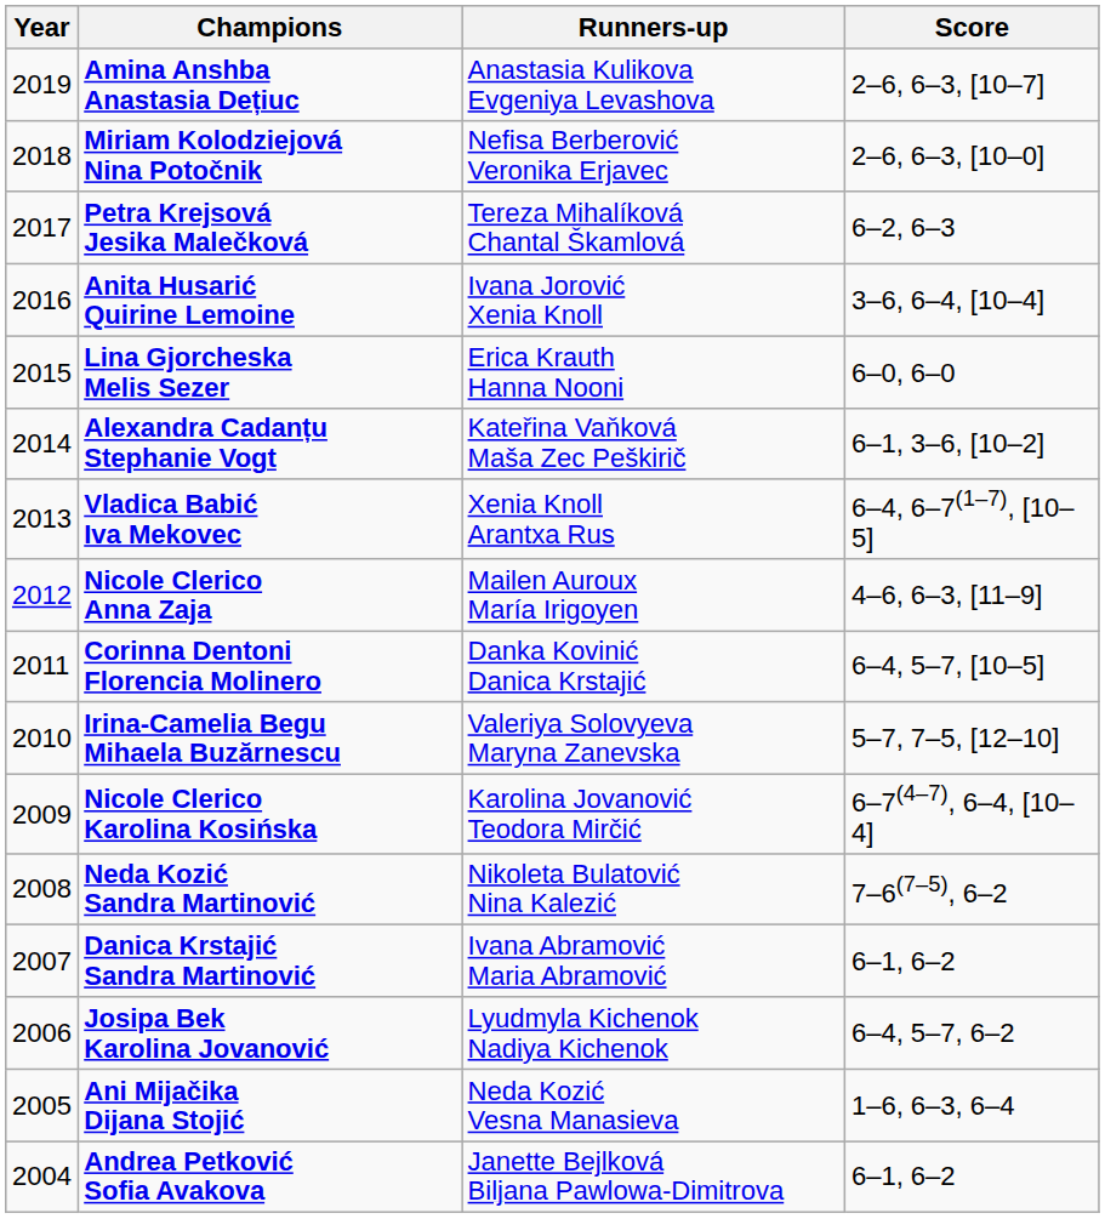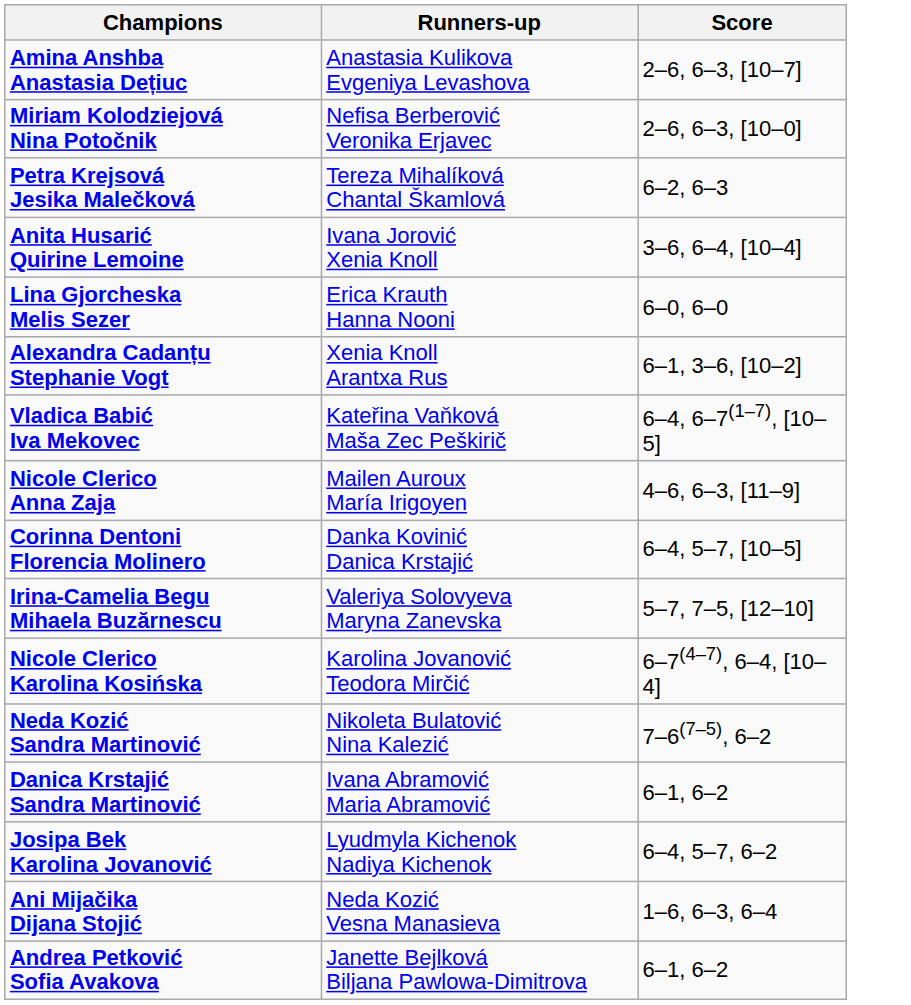 <table class="wikitable" style="font-size:90%">
 <tr>
-<th>Year</th>
 <th width="200">Champions</th>
 <th width="200">Runners-up</th>
 <th width="130">Score</th>
 </tr>
 <tr>
-<td>2019</td>
 <td><strong> <a href='#'>Amina Anshba</a> <br>  <a href='#'>Anastasia Dețiuc</a></strong></td>
 <td> <a href='#'>Anastasia Kulikova</a> <br>  <a href='#'>Evgeniya Levashova</a></td>
 <td>2–6, 6–3, [10–7]</td>
 </tr>
 <tr>
-<td>2018</td>
 <td><strong> <a href='#'>Miriam Kolodziejová</a> <br>  <a href='#'>Nina Potočnik</a></strong></td>
 <td> <a href='#'>Nefisa Berberović</a> <br>  <a href='#'>Veronika Erjavec</a></td>
 <td>2–6, 6–3, [10–0]</td>
 </tr>
 <tr>
-<td>2017</td>
 <td><strong> <a href='#'>Petra Krejsová</a> <br>  <a href='#'>Jesika Malečková</a></strong></td>
 <td> <a href='#'>Tereza Mihalíková</a> <br>  <a href='#'>Chantal Škamlová</a></td>
 <td>6–2, 6–3</td>
 </tr>
 <tr>
-<td>2016</td>
 <td><strong> <a href='#'>Anita Husarić</a> <br>  <a href='#'>Quirine Lemoine</a></strong></td>
 <td> <a href='#'>Ivana Jorović</a> <br>  <a href='#'>Xenia Knoll</a></td>
 <td>3–6, 6–4, [10–4]</td>
 </tr>
 <tr>
-<td>2015</td>
 <td><strong> <a href='#'>Lina Gjorcheska</a> <br>  <a href='#'>Melis Sezer</a></strong></td>
 <td> <a href='#'>Erica Krauth</a> <br>  <a href='#'>Hanna Nooni</a></td>
 <td>6–0, 6–0</td>
 </tr>
 <tr>
-<td>2014</td>
 <td><strong> <a href='#'>Alexandra Cadanțu</a> <br>  <a href='#'>Stephanie Vogt</a></strong></td>
-<td> <a href='#'>Kateřina Vaňková</a> <br>  <a href='#'>Maša Zec Peškirič</a></td>
+<td> <a href='#'>Xenia Knoll</a> <br>  <a href='#'>Arantxa Rus</a></td>
 <td>6–1, 3–6, [10–2]</td>
 </tr>
 <tr>
-<td>2013</td>
 <td><strong> <a href='#'>Vladica Babić</a> <br>  <a href='#'>Iva Mekovec</a></strong></td>
-<td> <a href='#'>Xenia Knoll</a> <br>  <a href='#'>Arantxa Rus</a></td>
+<td> <a href='#'>Kateřina Vaňková</a> <br>  <a href='#'>Maša Zec Peškirič</a></td>
 <td>6–4, 6–7<sup>(1–7)</sup>, [10–5]</td>
 </tr>
 <tr>
-<td><a href='#'>2012</a></td>
 <td> <strong><a href='#'>Nicole Clerico</a></strong> <br>  <strong><a href='#'>Anna Zaja</a></strong></td>
 <td> <a href='#'>Mailen Auroux</a> <br>  <a href='#'>María Irigoyen</a></td>
 <td>4–6, 6–3, [11–9]</td>
 </tr>
 <tr>
-<td>2011</td>
 <td> <strong><a href='#'>Corinna Dentoni</a></strong> <br>  <strong><a href='#'>Florencia Molinero</a></strong></td>
 <td> <a href='#'>Danka Kovinić</a> <br>  <a href='#'>Danica Krstajić</a></td>
 <td>6–4, 5–7, [10–5]</td>
 </tr>
 <tr>
-<td>2010</td>
 <td> <strong><a href='#'>Irina-Camelia Begu</a></strong> <br>  <strong><a href='#'>Mihaela Buzărnescu</a></strong></td>
 <td> <a href='#'>Valeriya Solovyeva</a> <br>  <a href='#'>Maryna Zanevska</a></td>
 <td>5–7, 7–5, [12–10]</td>
 </tr>
 <tr>
-<td>2009</td>
 <td> <strong><a href='#'>Nicole Clerico</a></strong> <br>  <strong><a href='#'>Karolina Kosińska</a></strong></td>
 <td> <a href='#'>Karolina Jovanović</a> <br>  <a href='#'>Teodora Mirčić</a></td>
 <td>6–7<sup>(4–7)</sup>, 6–4, [10–4]</td>
 </tr>
 <tr>
-<td>2008</td>
 <td> <strong><a href='#'>Neda Kozić</a></strong> <br>  <strong><a href='#'>Sandra Martinović</a></strong></td>
 <td> <a href='#'>Nikoleta Bulatović</a> <br>  <a href='#'>Nina Kalezić</a></td>
 <td>7–6<sup>(7–5)</sup>, 6–2</td>
 </tr>
 <tr>
-<td>2007</td>
 <td> <strong><a href='#'>Danica Krstajić</a></strong> <br>  <strong><a href='#'>Sandra Martinović</a></strong></td>
 <td> <a href='#'>Ivana Abramović</a> <br>  <a href='#'>Maria Abramović</a></td>
 <td>6–1, 6–2</td>
 </tr>
 <tr>
-<td>2006</td>
 <td> <strong><a href='#'>Josipa Bek</a></strong> <br>  <strong><a href='#'>Karolina Jovanović</a></strong></td>
 <td> <a href='#'>Lyudmyla Kichenok</a> <br>  <a href='#'>Nadiya Kichenok</a></td>
 <td>6–4, 5–7, 6–2</td>
 </tr>
 <tr>
-<td>2005</td>
 <td> <strong><a href='#'>Ani Mijačika</a></strong> <br>  <strong><a href='#'>Dijana Stojić</a></strong></td>
 <td> <a href='#'>Neda Kozić</a> <br>  <a href='#'>Vesna Manasieva</a></td>
 <td>1–6, 6–3, 6–4</td>
 </tr>
 <tr>
-<td>2004</td>
 <td> <strong><a href='#'>Andrea Petković</a></strong> <br>  <strong><a href='#'>Sofia Avakova</a></strong></td>
 <td> <a href='#'>Janette Bejlková</a> <br>  <a href='#'>Biljana Pawlowa-Dimitrova</a></td>
 <td>6–1, 6–2</td>
 </tr>
 </table>
